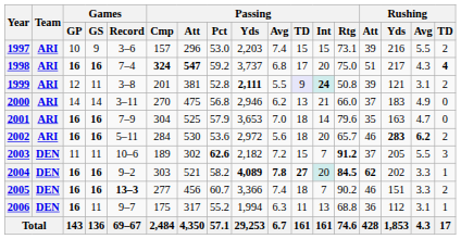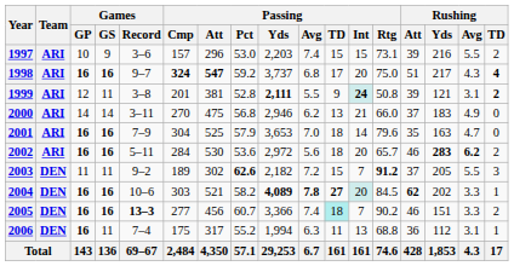 <table class="wikitable" style="text-align:center;">
 <tr>
 <th rowspan="2">Year</th>
 <th rowspan="2">Team</th>
 <th colspan="3">Games</th>
 <th colspan="8">Passing</th>
 <th colspan="5">Rushing</th>
 </tr>
 <tr>
 <th>GP</th>
 <th>GS</th>
 <th>Record</th>
 <th>Cmp</th>
 <th>Att</th>
 <th>Pct</th>
 <th>Yds</th>
 <th>Avg</th>
 <th>TD</th>
 <th>Int</th>
 <th>Rtg</th>
 <th>Att</th>
 <th>Yds</th>
 <th>Avg</th>
 <th>TD</th>
 </tr>
 <tr>
 <th><a href='#'>1997</a></th>
 <th><a href='#'>ARI</a></th>
 <td>10</td>
 <td>9</td>
 <td>3–6</td>
 <td>157</td>
 <td>296</td>
 <td>53.0</td>
 <td>2,203</td>
 <td>7.4</td>
 <td>15</td>
 <td>15</td>
 <td>73.1</td>
 <td>39</td>
 <td>216</td>
 <td>5.5</td>
 <td>2</td>
 </tr>
 <tr>
 <th><a href='#'>1998</a></th>
 <th><a href='#'>ARI</a></th>
 <td><strong>16</strong></td>
 <td><strong>16</strong></td>
-<td>7–4</td>
+<td>9–7</td>
 <td><strong>324</strong></td>
 <td><strong>547</strong></td>
 <td>59.2</td>
 <td>3,737</td>
 <td>6.8</td>
 <td>17</td>
 <td>20</td>
 <td>75.0</td>
 <td>51</td>
 <td>217</td>
 <td>4.3</td>
 <td><strong>4</strong></td>
 </tr>
 <tr>
 <th><a href='#'>1999</a></th>
 <th><a href='#'>ARI</a></th>
 <td>12</td>
 <td>11</td>
 <td>3–8</td>
 <td>201</td>
 <td>381</td>
 <td>52.8</td>
 <td><strong>2,111</strong></td>
 <td>5.5</td>
-<td style="background: lavender;">9</td>
+<td>9</td>
 <td style="background:#cfecec;"><strong>24</strong></td>
 <td>50.8</td>
 <td>39</td>
 <td>121</td>
 <td>3.1</td>
-<td>2</td>
+<td><strong>2</strong></td>
 </tr>
 <tr>
 <th><a href='#'>2000</a></th>
 <th><a href='#'>ARI</a></th>
 <td>14</td>
 <td>14</td>
 <td>3–11</td>
 <td>270</td>
 <td>475</td>
 <td>56.8</td>
 <td>2,946</td>
 <td>6.2</td>
 <td>13</td>
 <td>21</td>
 <td>66.0</td>
 <td>37</td>
 <td>183</td>
 <td>4.9</td>
 <td>0</td>
 </tr>
 <tr>
 <th><a href='#'>2001</a></th>
 <th><a href='#'>ARI</a></th>
 <td><strong>16</strong></td>
 <td><strong>16</strong></td>
 <td>7–9</td>
 <td>304</td>
 <td>525</td>
 <td>57.9</td>
 <td>3,653</td>
 <td>7.0</td>
 <td>18</td>
 <td>14</td>
 <td>79.6</td>
 <td>35</td>
 <td>163</td>
 <td>4.7</td>
 <td>0</td>
 </tr>
 <tr>
 <th><a href='#'>2002</a></th>
 <th><a href='#'>ARI</a></th>
 <td><strong>16</strong></td>
 <td><strong>16</strong></td>
 <td>5–11</td>
 <td>284</td>
 <td>530</td>
 <td>53.6</td>
 <td>2,972</td>
 <td>5.6</td>
 <td>18</td>
 <td>20</td>
 <td>65.7</td>
 <td>46</td>
 <td><strong>283</strong></td>
 <td><strong>6.2</strong></td>
 <td>2</td>
 </tr>
 <tr>
 <th><a href='#'>2003</a></th>
 <th><a href='#'>DEN</a></th>
 <td>11</td>
 <td>11</td>
-<td>10–6</td>
+<td>9–2</td>
 <td>189</td>
 <td>302</td>
 <td><strong>62.6</strong></td>
 <td>2,182</td>
 <td>7.2</td>
 <td>15</td>
 <td>7</td>
 <td><strong>91.2</strong></td>
 <td>37</td>
 <td>205</td>
 <td>5.5</td>
 <td>3</td>
 </tr>
 <tr>
 <th><a href='#'>2004</a></th>
 <th><a href='#'>DEN</a></th>
 <td><strong>16</strong></td>
 <td><strong>16</strong></td>
-<td>9–2</td>
+<td>10–6</td>
 <td>303</td>
 <td>521</td>
 <td>58.2</td>
 <td><strong>4,089</strong></td>
 <td><strong>7.8</strong></td>
 <td><strong>27</strong></td>
 <td style="background:#cfecec;">20</td>
-<td><strong>84.5</strong></td>
+<td>84.5</td>
 <td><strong>62</strong></td>
 <td>202</td>
 <td>3.3</td>
 <td>1</td>
 </tr>
 <tr>
 <th><a href='#'>2005</a></th>
 <th><a href='#'>DEN</a></th>
 <td><strong>16</strong></td>
 <td><strong>16</strong></td>
 <td><strong>13–3</strong></td>
 <td>277</td>
 <td>456</td>
 <td>60.7</td>
 <td>3,366</td>
 <td>7.4</td>
-<td>18</td>
+<td style="background: paleturquoise;">18</td>
 <td>7</td>
 <td>90.2</td>
 <td>46</td>
 <td>151</td>
 <td>3.3</td>
 <td>2</td>
 </tr>
 <tr>
 <th><a href='#'>2006</a></th>
 <th><a href='#'>DEN</a></th>
 <td><strong>16</strong></td>
 <td>11</td>
-<td>9–7</td>
+<td>7–4</td>
 <td>175</td>
 <td>317</td>
 <td>55.2</td>
 <td>1,994</td>
 <td>6.3</td>
 <td>11</td>
 <td>13</td>
 <td>68.8</td>
 <td>36</td>
 <td>112</td>
 <td>3.1</td>
 <td>1</td>
 </tr>
 <tr>
 <th colspan="2">Total</th>
 <th>143</th>
 <th>136</th>
 <th>69–67</th>
 <th>2,484</th>
 <th>4,350</th>
 <th>57.1</th>
 <th>29,253</th>
 <th>6.7</th>
 <th>161</th>
 <th>161</th>
 <th>74.6</th>
 <th>428</th>
 <th>1,853</th>
 <th>4.3</th>
 <th>17</th>
 </tr>
 </table>
